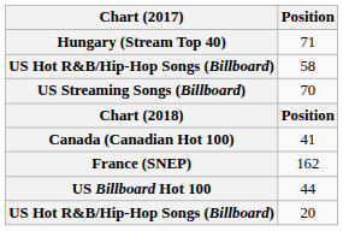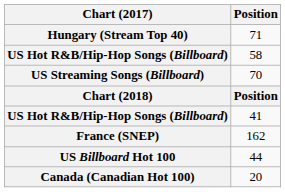 <table class="wikitable plainrowheaders" style="text-align:center">
 <tr>
 <th scope="col">Chart (2017)</th>
 <th scope="col">Position</th>
 </tr>
 <tr>
 <th scope="row">Hungary (Stream Top 40)</th>
 <td>71</td>
 </tr>
 <tr>
 <th scope="row">US Hot R&B/Hip-Hop Songs (<em>Billboard</em>)</th>
 <td>58</td>
 </tr>
 <tr>
 <th scope="row">US Streaming Songs (<em>Billboard</em>)</th>
 <td>70</td>
 </tr>
 <tr>
 <th scope="col">Chart (2018)</th>
 <th scope="col">Position</th>
 </tr>
 <tr>
-<th scope="row">Canada (Canadian Hot 100)</th>
+<th scope="row">US Hot R&B/Hip-Hop Songs (<em>Billboard</em>)</th>
 <td>41</td>
 </tr>
 <tr>
 <th scope="row">France (SNEP)</th>
 <td>162</td>
 </tr>
 <tr>
 <th scope="row">US <em>Billboard</em> Hot 100</th>
 <td>44</td>
 </tr>
 <tr>
-<th scope="row">US Hot R&B/Hip-Hop Songs (<em>Billboard</em>)</th>
+<th scope="row">Canada (Canadian Hot 100)</th>
 <td>20</td>
 </tr>
 </table>
